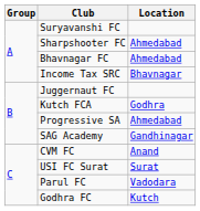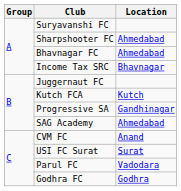 <table class=wikitable>
 <tr>
 <th>Group</th>
 <th>Club</th>
 <th>Location</th>
 </tr>
 <tr>
 <td rowspan=4><a href='#'>A</a></td>
 <td>Suryavanshi FC</td>
 <td></td>
 </tr>
 <tr>
 <td>Sharpshooter FC</td>
 <td><a href='#'>Ahmedabad</a></td>
 </tr>
 <tr>
 <td>Bhavnagar FC</td>
 <td><a href='#'>Ahmedabad</a></td>
 </tr>
 <tr>
 <td>Income Tax SRC</td>
 <td><a href='#'>Bhavnagar</a></td>
 </tr>
 <tr>
 <td rowspan=4><a href='#'>B</a></td>
 <td>Juggernaut FC</td>
 <td></td>
 </tr>
 <tr>
 <td>Kutch FCA</td>
-<td><a href='#'>Godhra</a></td>
+<td><a href='#'>Kutch</a></td>
 </tr>
 <tr>
 <td>Progressive SA</td>
-<td><a href='#'>Ahmedabad</a></td>
+<td><a href='#'>Gandhinagar</a></td>
 </tr>
 <tr>
 <td>SAG Academy</td>
-<td><a href='#'>Gandhinagar</a></td>
+<td><a href='#'>Ahmedabad</a></td>
 </tr>
 <tr>
 <td rowspan=4><a href='#'>C</a></td>
 <td>CVM FC</td>
 <td><a href='#'>Anand</a></td>
 </tr>
 <tr>
 <td>USI FC Surat</td>
 <td><a href='#'>Surat</a></td>
 </tr>
 <tr>
 <td>Parul FC</td>
 <td><a href='#'>Vadodara</a></td>
 </tr>
 <tr>
 <td>Godhra FC</td>
-<td><a href='#'>Kutch</a></td>
+<td><a href='#'>Godhra</a></td>
 </tr>
 </table>
